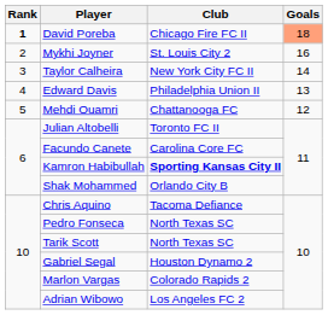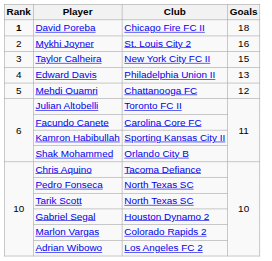 <table class="wikitable" style="text-align:center">
 <tr>
 <th>Rank</th>
 <th>Player</th>
 <th>Club</th>
 <th>Goals</th>
 </tr>
 <tr>
 <td><strong>1</strong></td>
 <td align="left"> <a href='#'>David Poreba</a></td>
 <td align="left"><a href='#'>Chicago Fire FC II</a></td>
-<td style="background: lightsalmon;">18</td>
+<td>18</td>
 </tr>
 <tr>
 <td>2</td>
 <td align="left"> <a href='#'>Mykhi Joyner</a></td>
 <td align="left"><a href='#'>St. Louis City 2</a></td>
 <td>16</td>
 </tr>
 <tr>
 <td>3</td>
 <td align="left"> <a href='#'>Taylor Calheira</a></td>
 <td align="left"><a href='#'>New York City FC II</a></td>
-<td>14</td>
+<td>15</td>
 </tr>
 <tr>
 <td>4</td>
 <td align="left"> <a href='#'>Edward Davis</a></td>
 <td align="left"><a href='#'>Philadelphia Union II</a></td>
 <td>13</td>
 </tr>
 <tr>
 <td>5</td>
 <td align="left"> <a href='#'>Mehdi Ouamri</a></td>
 <td align="left"><a href='#'>Chattanooga FC</a></td>
 <td>12</td>
 </tr>
 <tr>
 <td rowspan="4">6</td>
 <td align="left"> <a href='#'>Julian Altobelli</a></td>
 <td align="left"><a href='#'>Toronto FC II</a></td>
 <td rowspan="4">11</td>
 </tr>
 <tr>
 <td align="left"> <a href='#'>Facundo Canete</a></td>
 <td align="left"><a href='#'>Carolina Core FC</a></td>
 </tr>
 <tr>
 <td align="left"> <a href='#'>Kamron Habibullah</a></td>
-<td align="left"><strong><a href='#'>Sporting Kansas City II</a></strong></td>
+<td align="left"><a href='#'>Sporting Kansas City II</a></td>
 </tr>
 <tr>
 <td align="left"> <a href='#'>Shak Mohammed</a></td>
 <td align="left"><a href='#'>Orlando City B</a></td>
 </tr>
 <tr>
 <td rowspan="6">10</td>
 <td align="left"> <a href='#'>Chris Aquino</a></td>
 <td align="left"><a href='#'>Tacoma Defiance</a></td>
 <td rowspan="6">10</td>
 </tr>
 <tr>
 <td align="left"> <a href='#'>Pedro Fonseca</a></td>
 <td align="left"><a href='#'>North Texas SC</a></td>
 </tr>
 <tr>
 <td align="left"> <a href='#'>Tarik Scott</a></td>
 <td align="left"><a href='#'>North Texas SC</a></td>
 </tr>
 <tr>
 <td align="left"> <a href='#'>Gabriel Segal</a></td>
 <td align="left"><a href='#'>Houston Dynamo 2</a></td>
 </tr>
 <tr>
 <td align="left"> <a href='#'>Marlon Vargas</a></td>
 <td align="left"><a href='#'>Colorado Rapids 2</a></td>
 </tr>
 <tr>
 <td align="left"> <a href='#'>Adrian Wibowo</a></td>
 <td align="left"><a href='#'>Los Angeles FC 2</a></td>
 </tr>
 </table>
